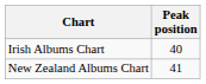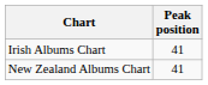 <table class="wikitable">
 <tr>
 <th>Chart</th>
 <th>Peak<br>position</th>
 </tr>
 <tr>
 <td>Irish Albums Chart</td>
-<td style="text-align:center;">40</td>
+<td style="text-align:center;">41</td>
 </tr>
 <tr>
 <td>New Zealand Albums Chart</td>
 <td style="text-align:center;">41</td>
 </tr>
 </table>
